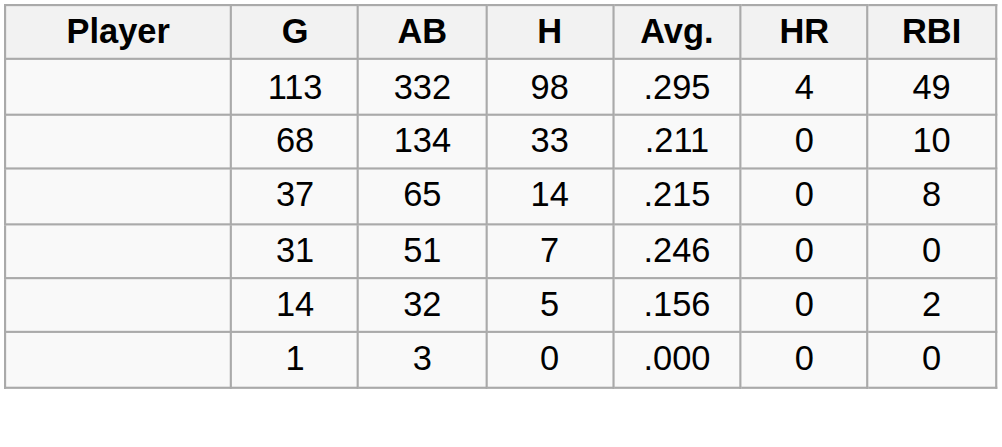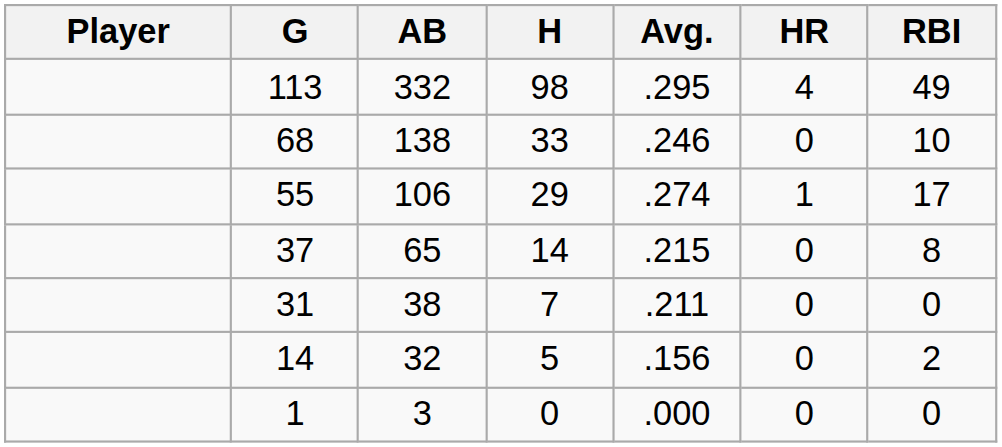 <table class="wikitable sortable">
 <tr>
 <th bgcolor="#DDDDFF" width="16%">Player</th>
 <th bgcolor="#DDDDFF" width="9%">G</th>
 <th bgcolor="#DDDDFF" width="9%">AB</th>
 <th bgcolor="#DDDDFF" width="9%">H</th>
 <th bgcolor="#DDDDFF" width="9%">Avg.</th>
 <th bgcolor="#DDDDFF" width="9%">HR</th>
 <th bgcolor="#DDDDFF" width="9%">RBI</th>
 </tr>
 <tr align="center">
 <td></td>
 <td>113</td>
 <td>332</td>
 <td>98</td>
 <td>.295</td>
 <td>4</td>
 <td>49</td>
 </tr>
 <tr align="center">
 <td></td>
 <td>68</td>
-<td>134</td>
+<td>138</td>
 <td>33</td>
-<td>.211</td>
+<td>.246</td>
 <td>0</td>
 <td>10</td>
+</tr>
+<tr align="center">
+<td></td>
+<td>55</td>
+<td>106</td>
+<td>29</td>
+<td>.274</td>
+<td>1</td>
+<td>17</td>
 </tr>
 <tr align="center">
 <td></td>
 <td>37</td>
 <td>65</td>
 <td>14</td>
 <td>.215</td>
 <td>0</td>
 <td>8</td>
 </tr>
 <tr align="center">
 <td></td>
 <td>31</td>
-<td>51</td>
+<td>38</td>
 <td>7</td>
-<td>.246</td>
+<td>.211</td>
 <td>0</td>
 <td>0</td>
 </tr>
 <tr align="center">
 <td></td>
 <td>14</td>
 <td>32</td>
 <td>5</td>
 <td>.156</td>
 <td>0</td>
 <td>2</td>
 </tr>
 <tr align="center">
 <td></td>
 <td>1</td>
 <td>3</td>
 <td>0</td>
 <td>.000</td>
 <td>0</td>
 <td>0</td>
 </tr>
 </table>
